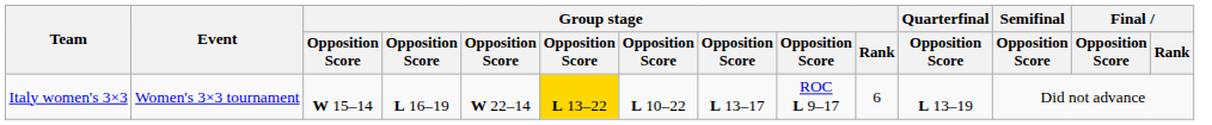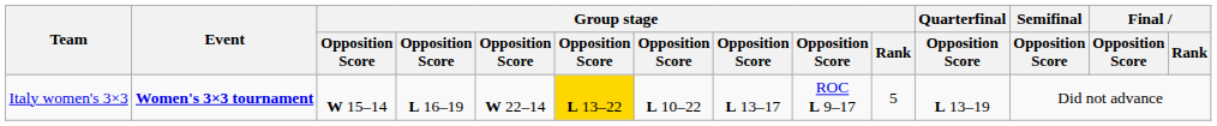 <table class="wikitable" style="text-align:center; font-size:90%">
 <tr>
 <th rowspan=2>Team</th>
 <th rowspan=2>Event</th>
 <th colspan=8>Group stage</th>
 <th>Quarterfinal</th>
 <th>Semifinal</th>
 <th colspan=2>Final / </th>
 </tr>
 <tr style="font-size:95%">
 <th>Opposition<br>Score</th>
 <th>Opposition<br>Score</th>
 <th>Opposition<br>Score</th>
 <th>Opposition<br>Score</th>
 <th>Opposition<br>Score</th>
 <th>Opposition<br>Score</th>
 <th>Opposition<br>Score</th>
 <th>Rank</th>
 <th>Opposition<br>Score</th>
 <th>Opposition<br>Score</th>
 <th>Opposition<br>Score</th>
 <th>Rank</th>
 </tr>
 <tr>
 <td align=left><a href='#'>Italy women's 3×3</a></td>
-<td align=left><a href='#'>Women's 3×3 tournament</a></td>
+<td align=left><strong><a href='#'>Women's 3×3 tournament</a></strong></td>
 <td><br><strong>W</strong> 15–14</td>
 <td><br><strong>L</strong> 16–19</td>
 <td><br><strong>W</strong> 22–14</td>
 <td style="background: gold;"><br><strong>L</strong> 13–22</td>
 <td><br><strong>L</strong> 10–22</td>
 <td><br><strong>L</strong> 13–17</td>
 <td> <a href='#'>ROC</a><br><strong>L</strong> 9–17</td>
-<td>6</td>
+<td>5</td>
 <td><br><strong>L</strong> 13–19</td>
 <td colspan="3">Did not advance</td>
 </tr>
 </table>
